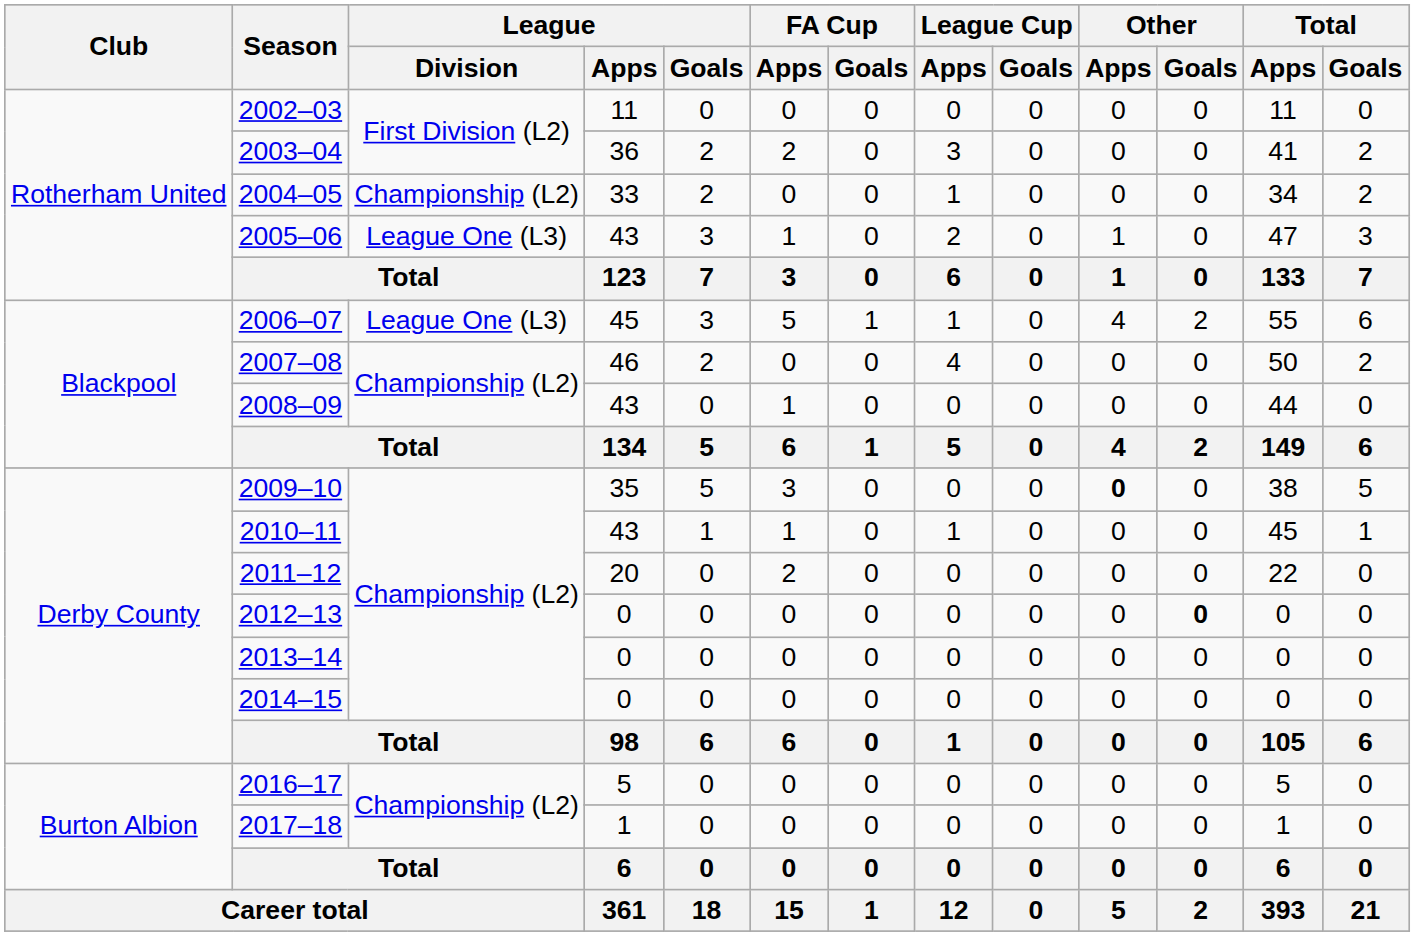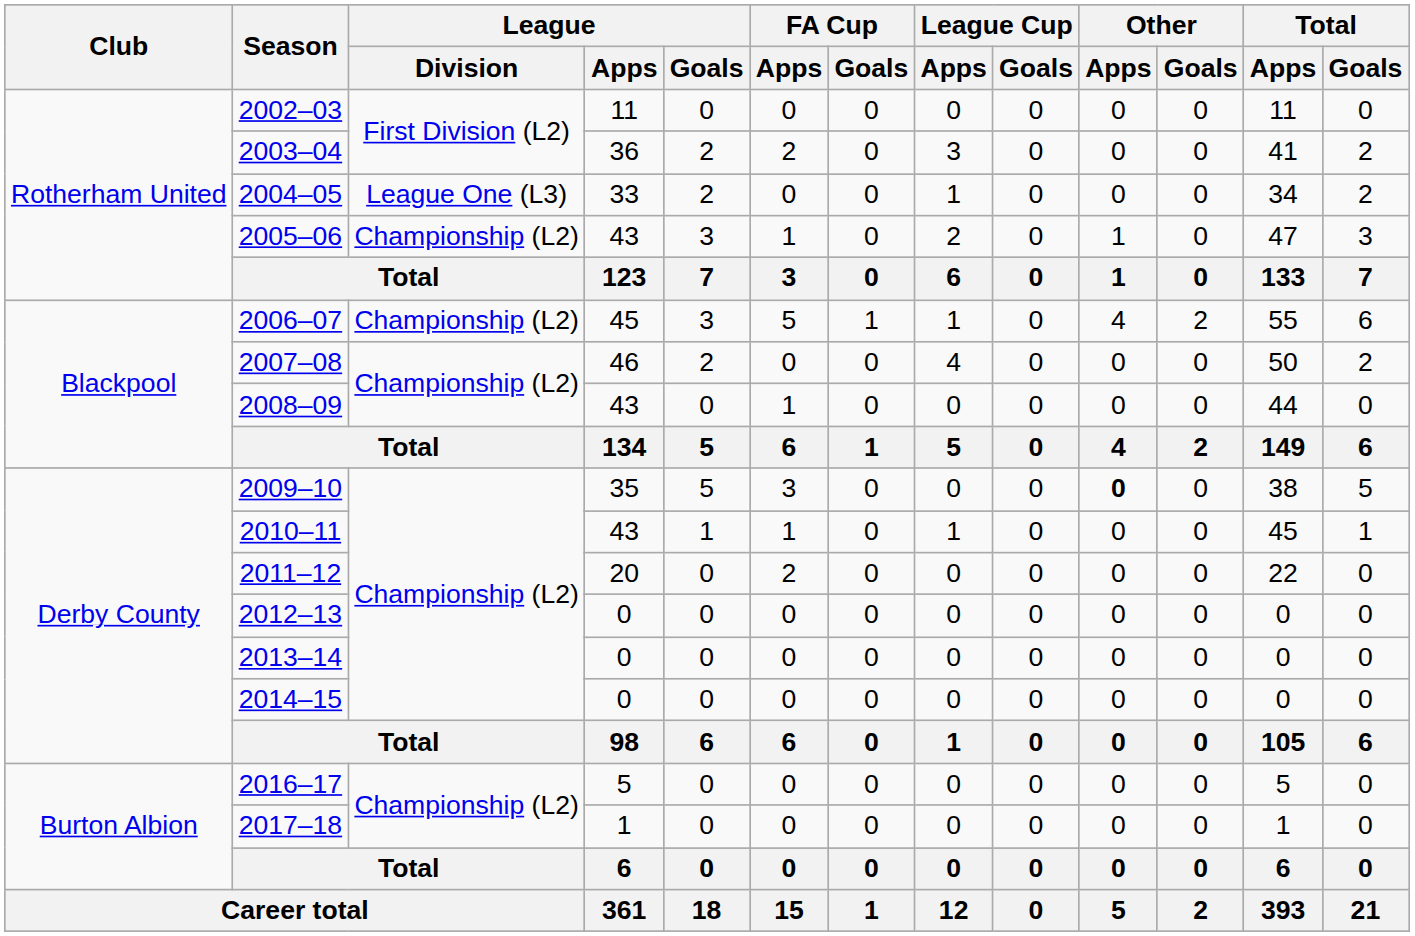 <table class="wikitable" border="1" style="text-align: center;">
 <tr>
 <th rowspan="2">Club</th>
 <th rowspan="2">Season</th>
 <th colspan="3">League</th>
 <th colspan="2">FA Cup</th>
 <th colspan="2">League Cup</th>
 <th colspan="2">Other</th>
 <th colspan="2">Total</th>
 </tr>
 <tr>
 <th>Division</th>
 <th>Apps</th>
 <th>Goals</th>
 <th>Apps</th>
 <th>Goals</th>
 <th>Apps</th>
 <th>Goals</th>
 <th>Apps</th>
 <th>Goals</th>
 <th>Apps</th>
 <th>Goals</th>
 </tr>
 <tr>
 <td rowspan="5" valign="center"><a href='#'>Rotherham United</a></td>
 <td><a href='#'>2002–03</a></td>
 <td rowspan="2"><a href='#'>First Division</a> (L2)</td>
 <td>11</td>
 <td>0</td>
 <td>0</td>
 <td>0</td>
 <td>0</td>
 <td>0</td>
 <td>0</td>
 <td>0</td>
 <td>11</td>
 <td>0</td>
 </tr>
 <tr>
 <td><a href='#'>2003–04</a></td>
 <td>36</td>
 <td>2</td>
 <td>2</td>
 <td>0</td>
 <td>3</td>
 <td>0</td>
 <td>0</td>
 <td>0</td>
 <td>41</td>
 <td>2</td>
 </tr>
 <tr>
 <td><a href='#'>2004–05</a></td>
-<td><a href='#'>Championship</a> (L2)</td>
+<td><a href='#'>League One</a> (L3)</td>
 <td>33</td>
 <td>2</td>
 <td>0</td>
 <td>0</td>
 <td>1</td>
 <td>0</td>
 <td>0</td>
 <td>0</td>
 <td>34</td>
 <td>2</td>
 </tr>
 <tr>
 <td><a href='#'>2005–06</a></td>
-<td><a href='#'>League One</a> (L3)</td>
+<td><a href='#'>Championship</a> (L2)</td>
 <td>43</td>
 <td>3</td>
 <td>1</td>
 <td>0</td>
 <td>2</td>
 <td>0</td>
 <td>1</td>
 <td>0</td>
 <td>47</td>
 <td>3</td>
 </tr>
 <tr>
 <th colspan="2">Total</th>
 <th>123</th>
 <th>7</th>
 <th>3</th>
 <th>0</th>
 <th>6</th>
 <th>0</th>
 <th>1</th>
 <th>0</th>
 <th>133</th>
 <th>7</th>
 </tr>
 <tr>
 <td rowspan="4" valign="center"><a href='#'>Blackpool</a></td>
 <td><a href='#'>2006–07</a></td>
-<td><a href='#'>League One</a> (L3)</td>
+<td><a href='#'>Championship</a> (L2)</td>
 <td>45</td>
 <td>3</td>
 <td>5</td>
 <td>1</td>
 <td>1</td>
 <td>0</td>
 <td>4</td>
 <td>2</td>
 <td>55</td>
 <td>6</td>
 </tr>
 <tr>
 <td><a href='#'>2007–08</a></td>
 <td rowspan="2"><a href='#'>Championship</a> (L2)</td>
 <td>46</td>
 <td>2</td>
 <td>0</td>
 <td>0</td>
 <td>4</td>
 <td>0</td>
 <td>0</td>
 <td>0</td>
 <td>50</td>
 <td>2</td>
 </tr>
 <tr>
 <td><a href='#'>2008–09</a></td>
 <td>43</td>
 <td>0</td>
 <td>1</td>
 <td>0</td>
 <td>0</td>
 <td>0</td>
 <td>0</td>
 <td>0</td>
 <td>44</td>
 <td>0</td>
 </tr>
 <tr>
 <th colspan="2">Total</th>
 <th>134</th>
 <th>5</th>
 <th>6</th>
 <th>1</th>
 <th>5</th>
 <th>0</th>
 <th>4</th>
 <th>2</th>
 <th>149</th>
 <th>6</th>
 </tr>
 <tr>
 <td rowspan="7" valign="center"><a href='#'>Derby County</a></td>
 <td><a href='#'>2009–10</a></td>
 <td rowspan="6"><a href='#'>Championship</a> (L2)</td>
 <td>35</td>
 <td>5</td>
 <td>3</td>
 <td>0</td>
 <td>0</td>
 <td>0</td>
 <td><strong>0</strong></td>
 <td>0</td>
 <td>38</td>
 <td>5</td>
 </tr>
 <tr>
 <td><a href='#'>2010–11</a></td>
 <td>43</td>
 <td>1</td>
 <td>1</td>
 <td>0</td>
 <td>1</td>
 <td>0</td>
 <td>0</td>
 <td>0</td>
 <td>45</td>
 <td>1</td>
 </tr>
 <tr>
 <td><a href='#'>2011–12</a></td>
 <td>20</td>
 <td>0</td>
 <td>2</td>
 <td>0</td>
 <td>0</td>
 <td>0</td>
 <td>0</td>
 <td>0</td>
 <td>22</td>
 <td>0</td>
 </tr>
 <tr>
 <td><a href='#'>2012–13</a></td>
 <td>0</td>
 <td>0</td>
 <td>0</td>
 <td>0</td>
 <td>0</td>
 <td>0</td>
 <td>0</td>
-<td><strong>0</strong></td>
+<td>0</td>
 <td>0</td>
 <td>0</td>
 </tr>
 <tr>
 <td><a href='#'>2013–14</a></td>
 <td>0</td>
 <td>0</td>
 <td>0</td>
 <td>0</td>
 <td>0</td>
 <td>0</td>
 <td>0</td>
 <td>0</td>
 <td>0</td>
 <td>0</td>
 </tr>
 <tr>
 <td><a href='#'>2014–15</a></td>
 <td>0</td>
 <td>0</td>
 <td>0</td>
 <td>0</td>
 <td>0</td>
 <td>0</td>
 <td>0</td>
 <td>0</td>
 <td>0</td>
 <td>0</td>
 </tr>
 <tr>
 <th colspan="2">Total</th>
 <th>98</th>
 <th>6</th>
 <th>6</th>
 <th>0</th>
 <th>1</th>
 <th>0</th>
 <th>0</th>
 <th>0</th>
 <th>105</th>
 <th>6</th>
 </tr>
 <tr>
 <td rowspan="3" valign="center"><a href='#'>Burton Albion</a></td>
 <td><a href='#'>2016–17</a></td>
 <td rowspan="2"><a href='#'>Championship</a> (L2)</td>
 <td>5</td>
 <td>0</td>
 <td>0</td>
 <td>0</td>
 <td>0</td>
 <td>0</td>
 <td>0</td>
 <td>0</td>
 <td>5</td>
 <td>0</td>
 </tr>
 <tr>
 <td><a href='#'>2017–18</a></td>
 <td>1</td>
 <td>0</td>
 <td>0</td>
 <td>0</td>
 <td>0</td>
 <td>0</td>
 <td>0</td>
 <td>0</td>
 <td>1</td>
 <td>0</td>
 </tr>
 <tr>
 <th colspan="2">Total</th>
 <th>6</th>
 <th>0</th>
 <th>0</th>
 <th>0</th>
 <th>0</th>
 <th>0</th>
 <th>0</th>
 <th>0</th>
 <th>6</th>
 <th>0</th>
 </tr>
 <tr>
 <th colspan="3">Career total</th>
 <th>361</th>
 <th>18</th>
 <th>15</th>
 <th>1</th>
 <th>12</th>
 <th>0</th>
 <th>5</th>
 <th>2</th>
 <th>393</th>
 <th>21</th>
 </tr>
 </table>
